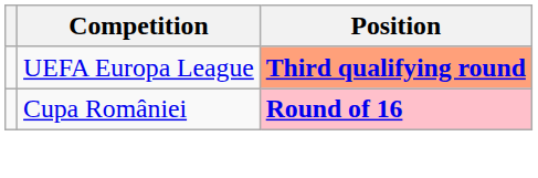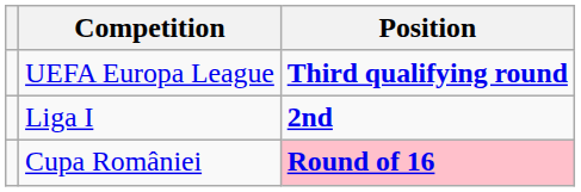 <table class="wikitable">
 <tr>
 <th></th>
 <th>Competition</th>
 <th>Position</th>
 </tr>
 <tr>
 <td></td>
 <td><a href='#'>UEFA Europa League</a></td>
-<td style="background: lightsalmon;"><strong><a href='#'>Third qualifying round</a></strong></td>
+<td><strong><a href='#'>Third qualifying round</a></strong></td>
+</tr>
+<tr>
+<td></td>
+<td><a href='#'>Liga I</a></td>
+<td><strong><a href='#'>2nd</a></strong></td>
 </tr>
 <tr>
 <td></td>
 <td><a href='#'>Cupa României</a></td>
 <td style="background: pink;"><strong><a href='#'>Round of 16</a></strong></td>
 </tr>
 </table>
